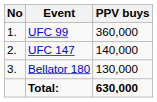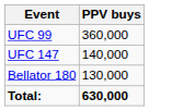 <table class="wikitable sortable">
 <tr>
-<th>No</th>
 <th>Event</th>
 <th>PPV buys</th>
 </tr>
 <tr>
-<td>1.</td>
 <td><a href='#'>UFC 99</a></td>
 <td>360,000</td>
 </tr>
 <tr>
-<td>2.</td>
 <td><a href='#'>UFC 147</a></td>
 <td>140,000</td>
 </tr>
 <tr>
-<td>3.</td>
 <td><a href='#'>Bellator 180</a></td>
 <td>130,000</td>
 </tr>
 <tr>
-<td></td>
 <td><strong>Total:</strong></td>
 <td><strong>630,000</strong></td>
 </tr>
 </table>
